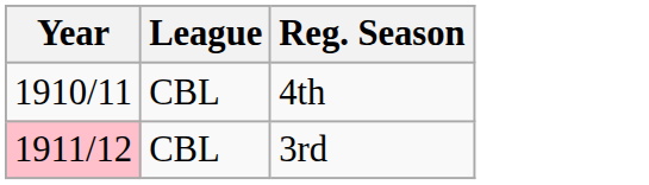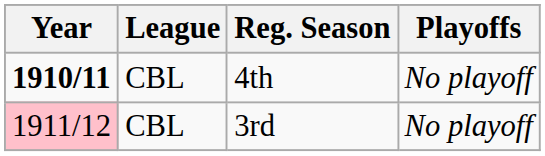 <table class="wikitable">
 <tr>
 <th>Year</th>
 <th>League</th>
 <th>Reg. Season</th>
+<th>Playoffs</th>
 </tr>
 <tr>
-<td>1910/11</td>
+<td><strong>1910/11</strong></td>
 <td>CBL</td>
 <td>4th</td>
+<td><em>No playoff</em></td>
 </tr>
 <tr>
 <td style="background: pink;">1911/12</td>
 <td>CBL</td>
 <td>3rd</td>
+<td><em>No playoff</em></td>
 </tr>
 </table>
